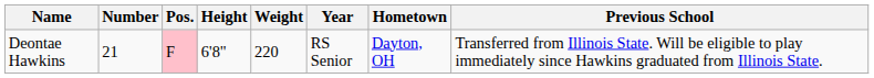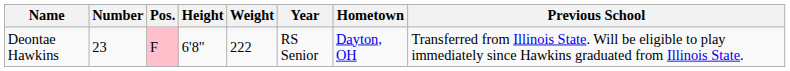 <table class="wikitable sortable" border="1">
 <tr>
 <th>Name</th>
 <th>Number</th>
 <th>Pos.</th>
 <th>Height</th>
 <th>Weight</th>
 <th>Year</th>
 <th>Hometown</th>
 <th class="unsortable">Previous School</th>
 </tr>
 <tr>
 <td>Deontae Hawkins</td>
-<td>21</td>
+<td>23</td>
 <td style="background: pink;">F</td>
 <td>6'8"</td>
-<td>220</td>
+<td>222</td>
 <td>RS Senior</td>
 <td><a href='#'>Dayton, OH</a></td>
 <td>Transferred from <a href='#'>Illinois State</a>. Will be eligible to play immediately since Hawkins graduated from <a href='#'>Illinois State</a>.</td>
 </tr>
 </table>
